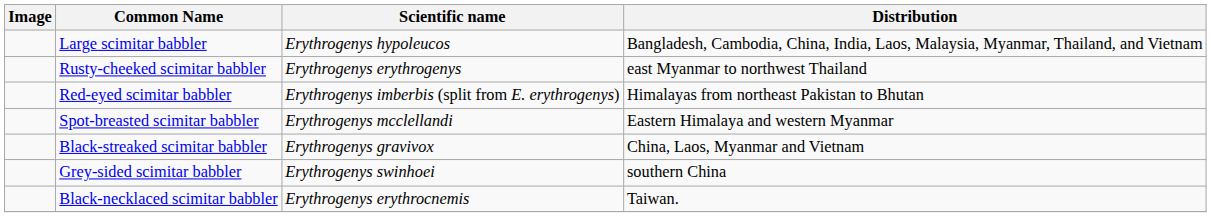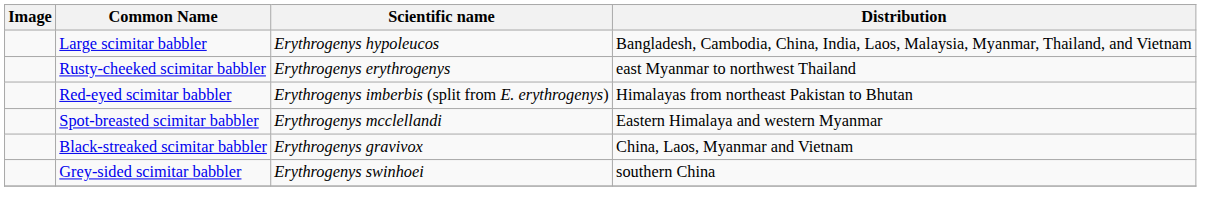 <table class="wikitable">
 <tr>
 <th>Image</th>
 <th>Common Name</th>
 <th>Scientific name</th>
 <th>Distribution</th>
 </tr>
 <tr>
 <td></td>
 <td><a href='#'>Large scimitar babbler</a></td>
 <td><em>Erythrogenys hypoleucos</em></td>
 <td>Bangladesh, Cambodia, China, India, Laos, Malaysia, Myanmar, Thailand, and Vietnam</td>
 </tr>
 <tr>
 <td></td>
 <td><a href='#'>Rusty-cheeked scimitar babbler</a></td>
 <td><em>Erythrogenys erythrogenys</em></td>
 <td>east Myanmar to northwest Thailand</td>
 </tr>
 <tr>
 <td></td>
 <td><a href='#'>Red-eyed scimitar babbler</a></td>
 <td><em>Erythrogenys imberbis</em> (split from <em>E. erythrogenys</em>)</td>
 <td>Himalayas from northeast Pakistan to Bhutan</td>
 </tr>
 <tr>
 <td></td>
 <td><a href='#'>Spot-breasted scimitar babbler</a></td>
 <td><em>Erythrogenys mcclellandi</em></td>
 <td>Eastern Himalaya and western Myanmar</td>
 </tr>
 <tr>
 <td></td>
 <td><a href='#'>Black-streaked scimitar babbler</a></td>
 <td><em>Erythrogenys gravivox</em></td>
 <td>China, Laos, Myanmar and Vietnam</td>
 </tr>
 <tr>
 <td></td>
 <td><a href='#'>Grey-sided scimitar babbler</a></td>
 <td><em>Erythrogenys swinhoei</em></td>
 <td>southern China</td>
 </tr>
 <tr>
-<td></td>
-<td><a href='#'>Black-necklaced scimitar babbler</a></td>
-<td><em>Erythrogenys erythrocnemis</em></td>
-<td>Taiwan.</td>
-</tr>
-<tr>
 </tr>
 </table>
